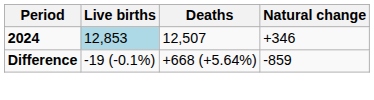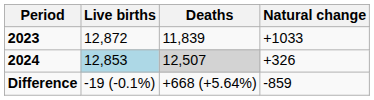 <table class="wikitable">
 <tr>
 <th>Period</th>
 <th>Live births</th>
 <th>Deaths</th>
 <th>Natural change</th>
 </tr>
 <tr>
+<td><strong>2023</strong></td>
+<td>12,872</td>
+<td>11,839</td>
+<td>+1033</td>
+</tr>
+<tr>
 <td><strong>2024</strong></td>
 <td style="background: lightblue;">12,853</td>
-<td>12,507</td>
-<td>+346</td>
+<td style="background: lightgrey;">12,507</td>
+<td>+326</td>
 </tr>
 <tr>
 <td><strong>Difference</strong></td>
 <td> -19 (-0.1%)</td>
 <td> +668 (+5.64%)</td>
 <td> -859</td>
 </tr>
 </table>
